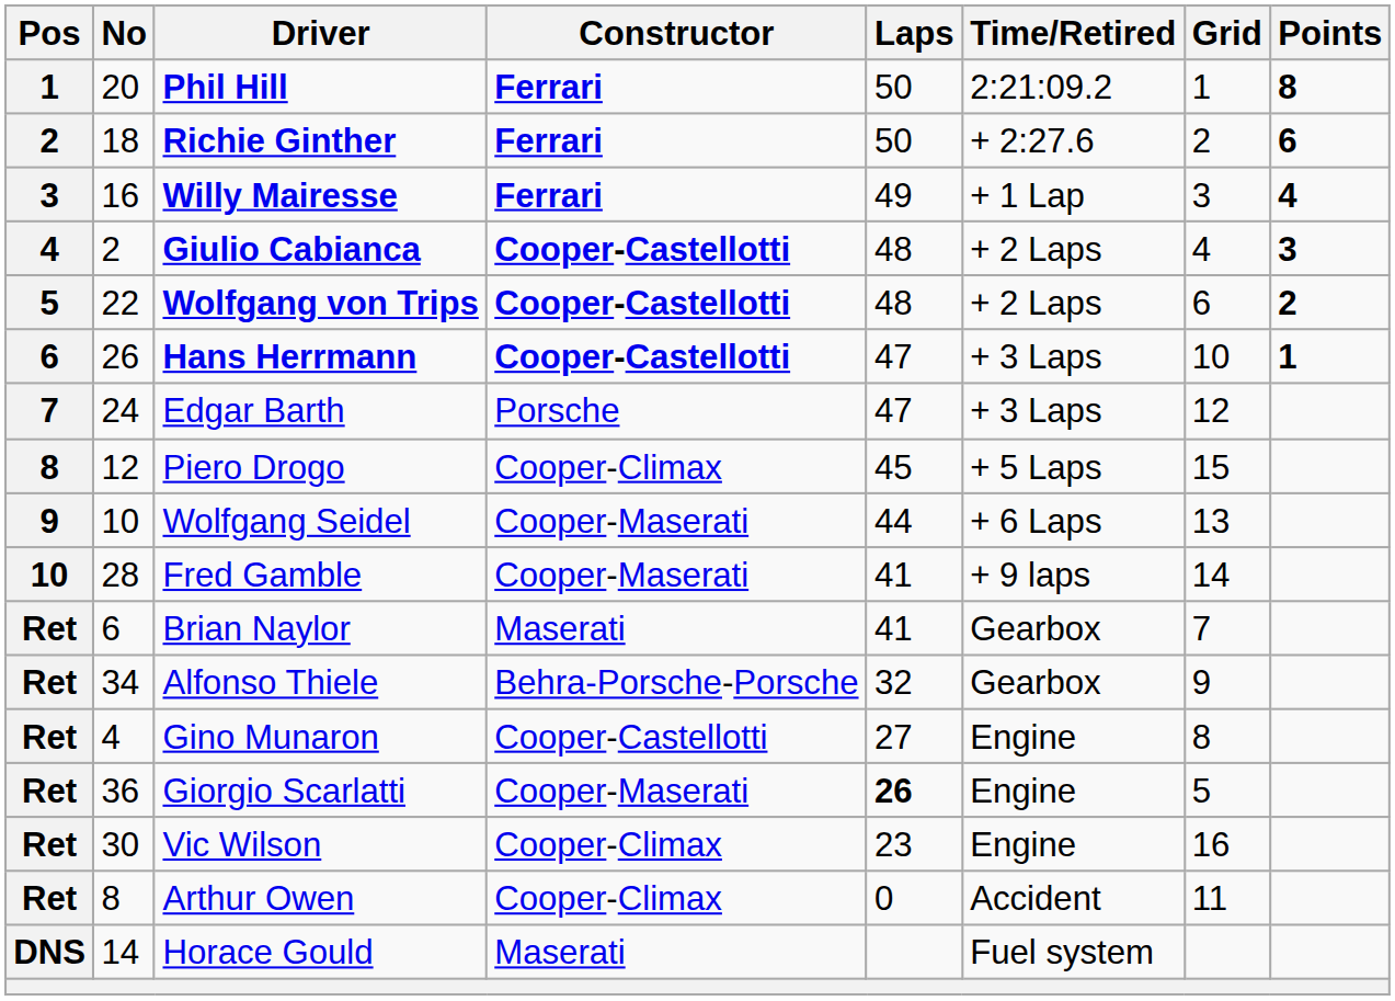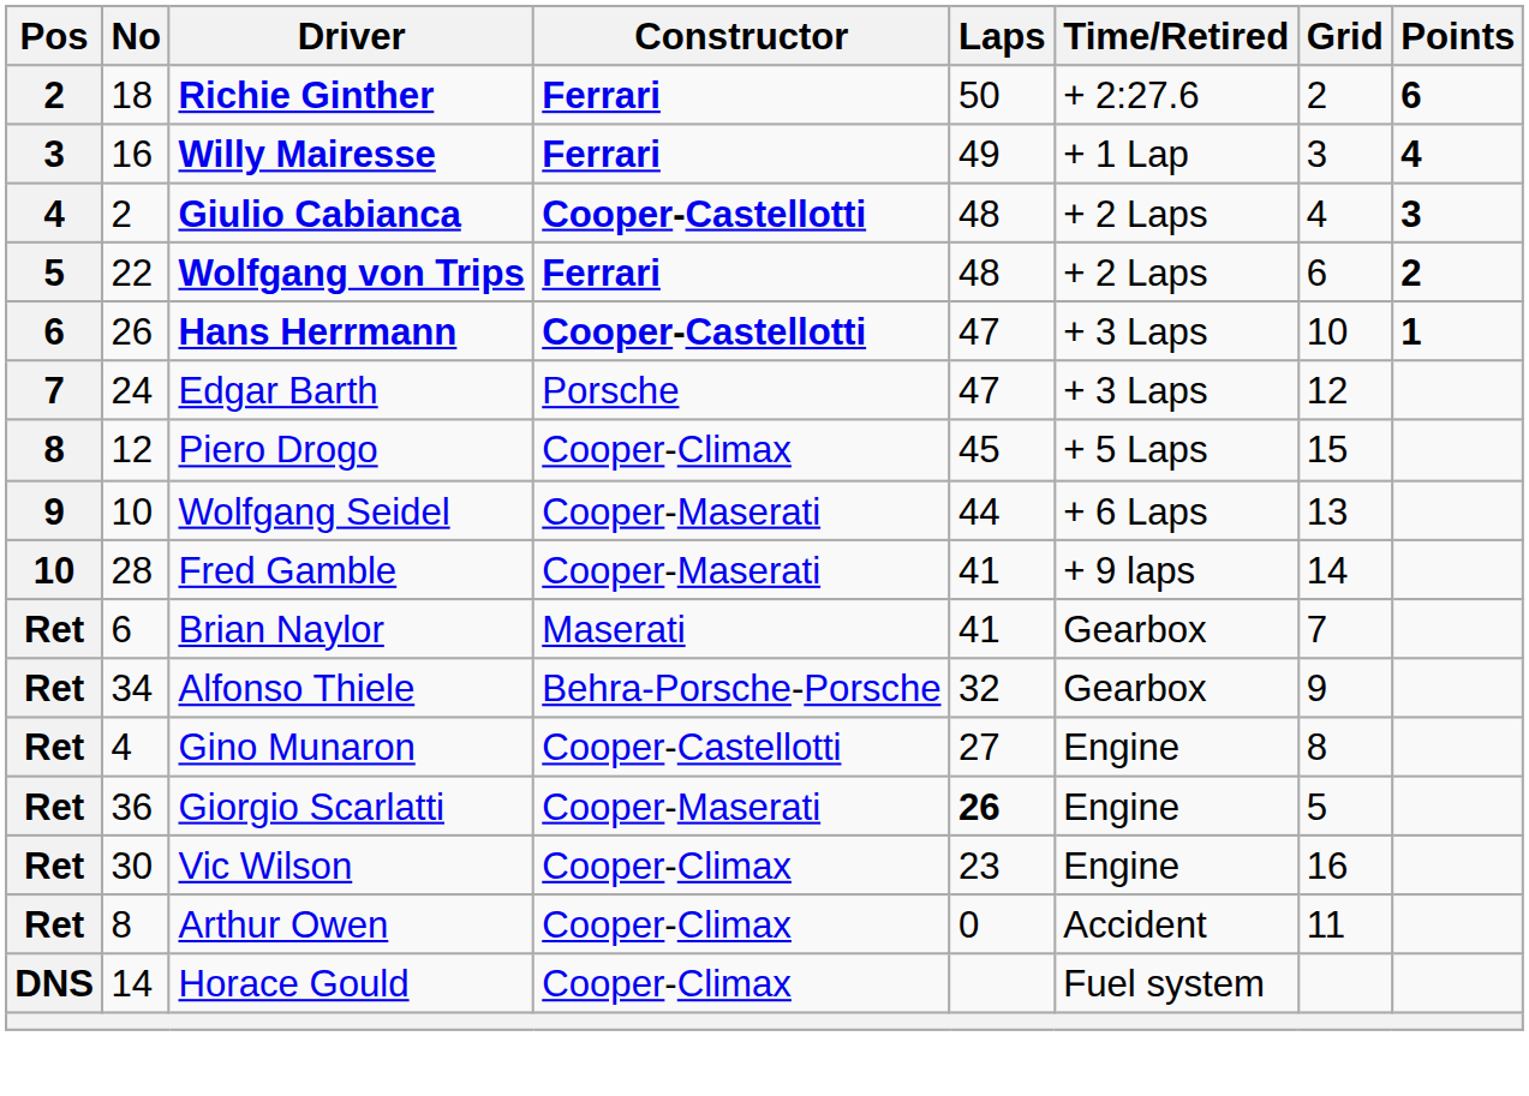 <table class="wikitable" style="font-size:95%;">
 <tr>
 <th>Pos</th>
 <th>No</th>
 <th>Driver</th>
 <th>Constructor</th>
 <th>Laps</th>
 <th>Time/Retired</th>
 <th>Grid</th>
 <th>Points</th>
-</tr>
-<tr>
-<th>1</th>
-<td>20</td>
-<td> <strong><a href='#'>Phil Hill</a></strong></td>
-<td><strong><a href='#'>Ferrari</a></strong></td>
-<td>50</td>
-<td>2:21:09.2</td>
-<td>1</td>
-<td><strong>8</strong></td>
 </tr>
 <tr>
 <th>2</th>
 <td>18</td>
 <td> <strong><a href='#'>Richie Ginther</a></strong></td>
 <td><strong><a href='#'>Ferrari</a></strong></td>
 <td>50</td>
 <td>+ 2:27.6</td>
 <td>2</td>
 <td><strong>6</strong></td>
 </tr>
 <tr>
 <th>3</th>
 <td>16</td>
 <td> <strong><a href='#'>Willy Mairesse</a></strong></td>
 <td><strong><a href='#'>Ferrari</a></strong></td>
 <td>49</td>
 <td>+ 1 Lap</td>
 <td>3</td>
 <td><strong>4</strong></td>
 </tr>
 <tr>
 <th>4</th>
 <td>2</td>
 <td> <strong><a href='#'>Giulio Cabianca</a></strong></td>
 <td><strong><a href='#'>Cooper</a>-<a href='#'>Castellotti</a></strong></td>
 <td>48</td>
 <td>+ 2 Laps</td>
 <td>4</td>
 <td><strong>3</strong></td>
 </tr>
 <tr>
 <th>5</th>
 <td>22</td>
 <td> <strong><a href='#'>Wolfgang von Trips</a></strong></td>
-<td><strong><a href='#'>Cooper</a>-<a href='#'>Castellotti</a></strong></td>
+<td><strong><a href='#'>Ferrari</a></strong></td>
 <td>48</td>
 <td>+ 2 Laps</td>
 <td>6</td>
 <td><strong>2</strong></td>
 </tr>
 <tr>
 <th>6</th>
 <td>26</td>
 <td> <strong><a href='#'>Hans Herrmann</a></strong></td>
 <td><strong><a href='#'>Cooper</a>-<a href='#'>Castellotti</a></strong></td>
 <td>47</td>
 <td>+ 3 Laps</td>
 <td>10</td>
 <td><strong>1</strong></td>
 </tr>
 <tr>
 <th>7</th>
 <td>24</td>
 <td> <a href='#'>Edgar Barth</a></td>
 <td><a href='#'>Porsche</a></td>
 <td>47</td>
 <td>+ 3 Laps</td>
 <td>12</td>
 <td> </td>
 </tr>
 <tr>
 <th>8</th>
 <td>12</td>
 <td> <a href='#'>Piero Drogo</a></td>
 <td><a href='#'>Cooper</a>-<a href='#'>Climax</a></td>
 <td>45</td>
 <td>+ 5 Laps</td>
 <td>15</td>
 <td> </td>
 </tr>
 <tr>
 <th>9</th>
 <td>10</td>
 <td> <a href='#'>Wolfgang Seidel</a></td>
 <td><a href='#'>Cooper</a>-<a href='#'>Maserati</a></td>
 <td>44</td>
 <td>+ 6 Laps</td>
 <td>13</td>
 <td> </td>
 </tr>
 <tr>
 <th>10</th>
 <td>28</td>
 <td> <a href='#'>Fred Gamble</a></td>
 <td><a href='#'>Cooper</a>-<a href='#'>Maserati</a></td>
 <td>41</td>
 <td>+ 9 laps</td>
 <td>14</td>
 <td> </td>
 </tr>
 <tr>
 <th>Ret</th>
 <td>6</td>
 <td> <a href='#'>Brian Naylor</a></td>
 <td><a href='#'>Maserati</a></td>
 <td>41</td>
 <td>Gearbox</td>
 <td>7</td>
 <td> </td>
 </tr>
 <tr>
 <th>Ret</th>
 <td>34</td>
 <td> <a href='#'>Alfonso Thiele</a></td>
 <td><a href='#'>Behra-Porsche</a>-<a href='#'>Porsche</a></td>
 <td>32</td>
 <td>Gearbox</td>
 <td>9</td>
 <td> </td>
 </tr>
 <tr>
 <th>Ret</th>
 <td>4</td>
 <td> <a href='#'>Gino Munaron</a></td>
 <td><a href='#'>Cooper</a>-<a href='#'>Castellotti</a></td>
 <td>27</td>
 <td>Engine</td>
 <td>8</td>
 <td> </td>
 </tr>
 <tr>
 <th>Ret</th>
 <td>36</td>
 <td> <a href='#'>Giorgio Scarlatti</a></td>
 <td><a href='#'>Cooper</a>-<a href='#'>Maserati</a></td>
 <td><strong>26</strong></td>
 <td>Engine</td>
 <td>5</td>
 <td> </td>
 </tr>
 <tr>
 <th>Ret</th>
 <td>30</td>
 <td> <a href='#'>Vic Wilson</a></td>
 <td><a href='#'>Cooper</a>-<a href='#'>Climax</a></td>
 <td>23</td>
 <td>Engine</td>
 <td>16</td>
 <td> </td>
 </tr>
 <tr>
 <th>Ret</th>
 <td>8</td>
 <td> <a href='#'>Arthur Owen</a></td>
 <td><a href='#'>Cooper</a>-<a href='#'>Climax</a></td>
 <td>0</td>
 <td>Accident</td>
 <td>11</td>
 <td> </td>
 </tr>
 <tr>
 <th>DNS</th>
 <td>14</td>
 <td> <a href='#'>Horace Gould</a></td>
-<td><a href='#'>Maserati</a></td>
+<td><a href='#'>Cooper</a>-<a href='#'>Climax</a></td>
 <td></td>
 <td>Fuel system</td>
 <td></td>
 <td></td>
 </tr>
 <tr>
 <th colspan="8"></th>
 </tr>
 </table>
